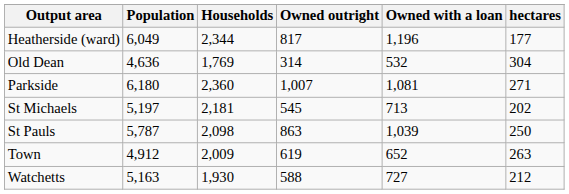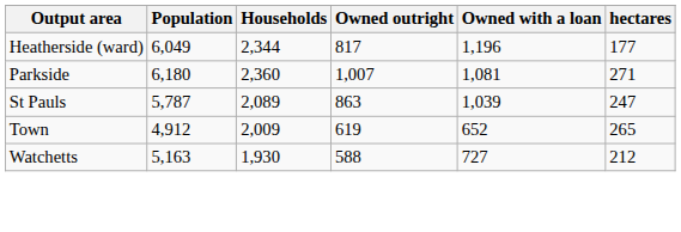 <table class="wikitable">
 <tr>
 </tr>
 <tr>
 <th>Output area</th>
 <th>Population</th>
 <th>Households</th>
 <th>Owned outright</th>
 <th>Owned with a loan</th>
 <th>hectares</th>
 </tr>
 <tr>
 <td>Heatherside (ward)</td>
 <td>6,049</td>
 <td>2,344</td>
 <td>817</td>
 <td>1,196</td>
 <td>177</td>
 </tr>
 <tr>
-<td>Old Dean</td>
-<td>4,636</td>
-<td>1,769</td>
-<td>314</td>
-<td>532</td>
-<td>304</td>
-</tr>
-<tr>
 <td>Parkside</td>
 <td>6,180</td>
 <td>2,360</td>
 <td>1,007</td>
 <td>1,081</td>
 <td>271</td>
 </tr>
 <tr>
-<td>St Michaels</td>
-<td>5,197</td>
-<td>2,181</td>
-<td>545</td>
-<td>713</td>
-<td>202</td>
-</tr>
-<tr>
 <td>St Pauls</td>
 <td>5,787</td>
-<td>2,098</td>
+<td>2,089</td>
 <td>863</td>
 <td>1,039</td>
-<td>250</td>
+<td>247</td>
 </tr>
 <tr>
 <td>Town</td>
 <td>4,912</td>
 <td>2,009</td>
 <td>619</td>
 <td>652</td>
-<td>263</td>
+<td>265</td>
 </tr>
 <tr>
 <td>Watchetts</td>
 <td>5,163</td>
 <td>1,930</td>
 <td>588</td>
 <td>727</td>
 <td>212</td>
 </tr>
 </table>
